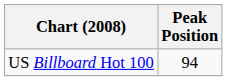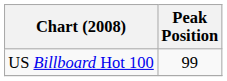 <table class="wikitable">
 <tr>
 <th>Chart (2008)</th>
 <th>Peak<br>Position</th>
 </tr>
 <tr>
 <td>US <a href='#'><em>Billboard</em> Hot 100</a></td>
-<td align="center">94</td>
+<td align="center">99</td>
 </tr>
 <tr>
 </tr>
 </table>
